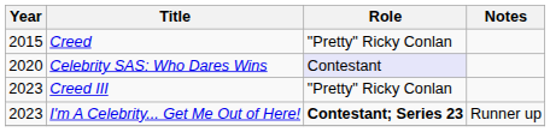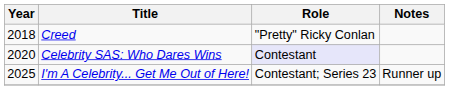 <table class="wikitable sortable">
 <tr>
 <th>Year</th>
 <th>Title</th>
 <th>Role</th>
 <th class = "unsortable">Notes</th>
 </tr>
 <tr>
-<td>2015</td>
+<td>2018</td>
 <td><em><a href='#'>Creed</a></em></td>
 <td>"Pretty" Ricky Conlan</td>
 <td></td>
 </tr>
 <tr>
 <td>2020</td>
 <td><em><a href='#'>Celebrity SAS: Who Dares Wins</a></em></td>
 <td style="background: lavender;">Contestant</td>
 <td></td>
 </tr>
 <tr>
-<td>2023</td>
-<td><em><a href='#'>Creed III</a></em></td>
-<td>"Pretty" Ricky Conlan</td>
-<td></td>
-</tr>
-<tr>
-<td>2023</td>
+<td>2025</td>
 <td><em><a href='#'>I'm A Celebrity... Get Me Out of Here!</a></em></td>
-<td><strong>Contestant; Series 23</strong></td>
+<td>Contestant; Series 23</td>
 <td>Runner up</td>
 </tr>
 <tr>
 </tr>
 </table>
